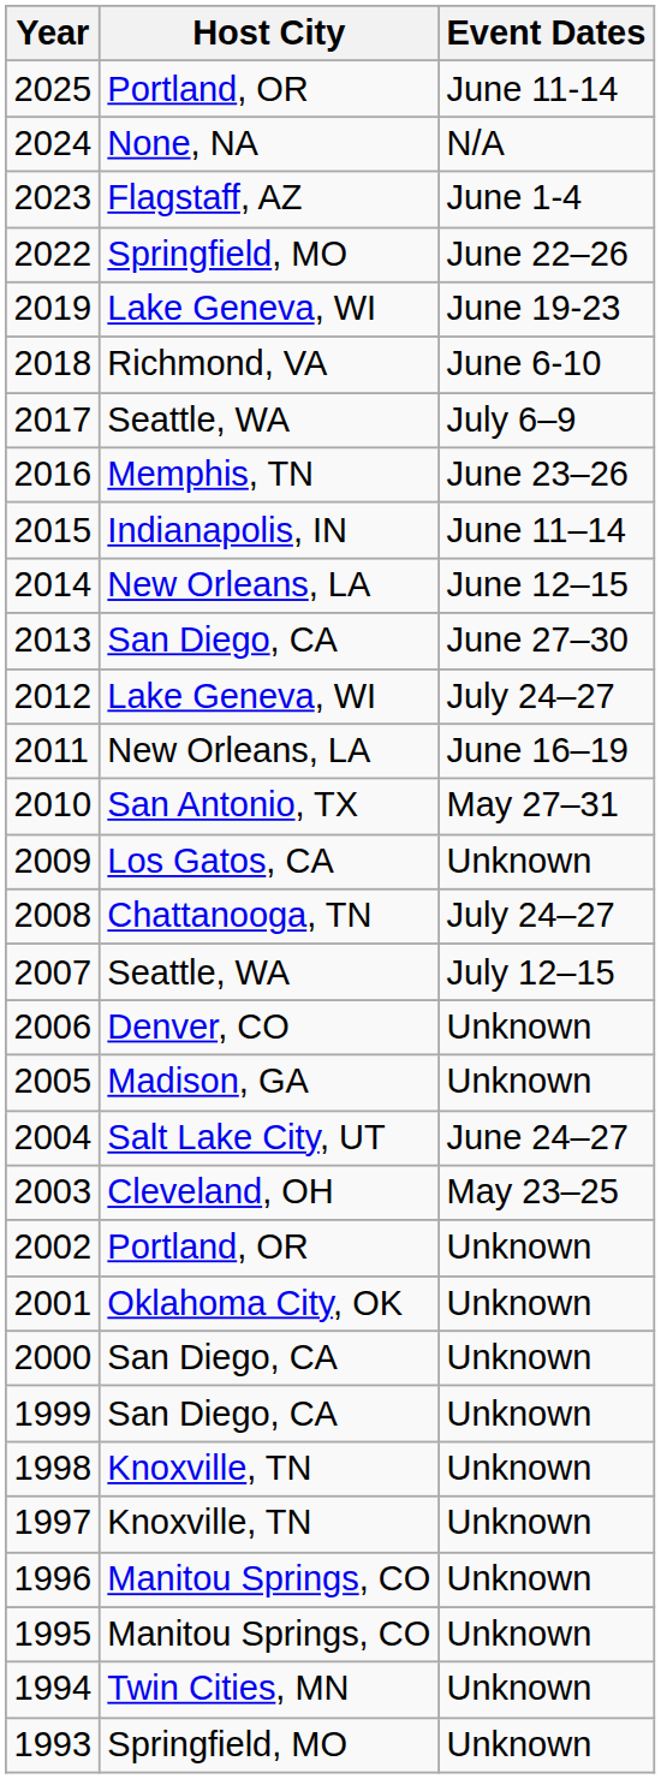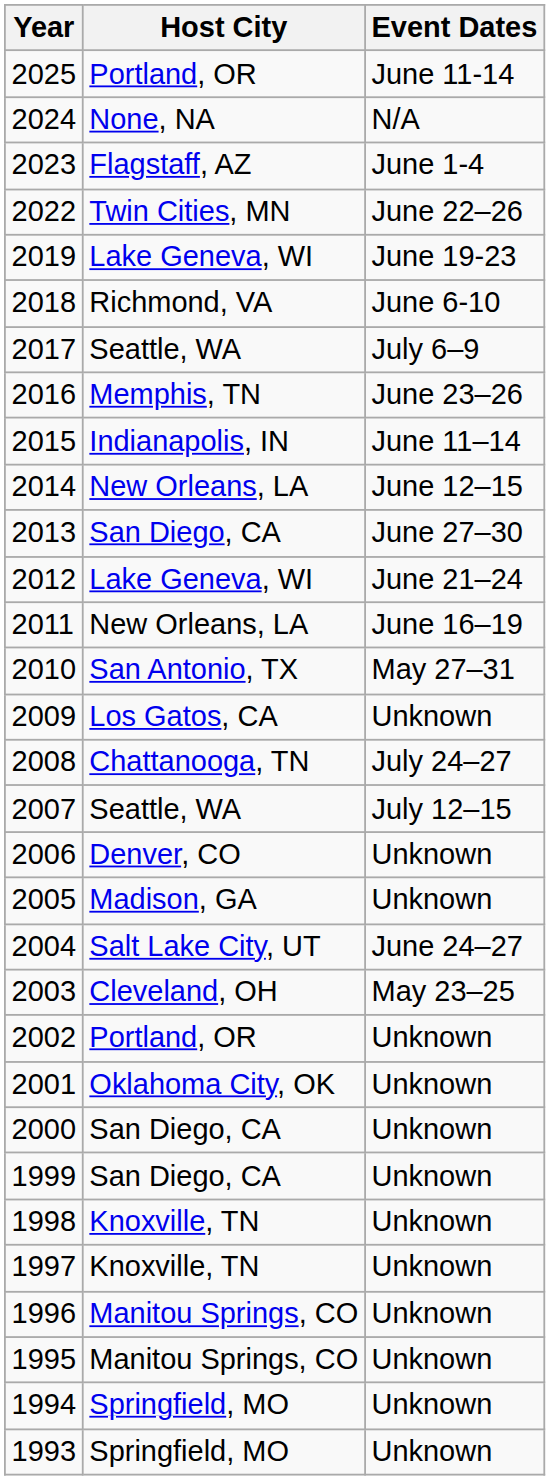 <table class="wikitable sortable">
 <tr>
 <th>Year</th>
 <th>Host City</th>
 <th>Event Dates</th>
 </tr>
 <tr>
 <td>2025</td>
 <td><a href='#'>Portland</a>, OR</td>
 <td>June 11-14</td>
 </tr>
 <tr>
 <td>2024</td>
 <td><a href='#'>None</a>, NA</td>
 <td>N/A</td>
 </tr>
 <tr>
 <td>2023</td>
 <td><a href='#'>Flagstaff</a>, AZ</td>
 <td>June 1-4</td>
 </tr>
 <tr>
 <td>2022</td>
-<td><a href='#'>Springfield</a>, MO</td>
+<td><a href='#'>Twin Cities</a>, MN</td>
 <td>June 22–26</td>
 </tr>
 <tr>
 <td>2019</td>
 <td><a href='#'>Lake Geneva</a>, WI</td>
 <td>June 19-23</td>
 </tr>
 <tr>
 <td>2018</td>
 <td>Richmond, VA</td>
 <td>June 6-10</td>
 </tr>
 <tr>
 <td>2017</td>
 <td>Seattle, WA</td>
 <td>July 6–9</td>
 </tr>
 <tr>
 <td>2016</td>
 <td><a href='#'>Memphis</a>, TN</td>
 <td>June 23–26</td>
 </tr>
 <tr>
 <td>2015</td>
 <td><a href='#'>Indianapolis</a>, IN</td>
 <td>June 11–14</td>
 </tr>
 <tr>
 <td>2014</td>
 <td><a href='#'>New Orleans</a>, LA</td>
 <td>June 12–15</td>
 </tr>
 <tr>
 <td>2013</td>
 <td><a href='#'>San Diego</a>, CA</td>
 <td>June 27–30</td>
 </tr>
 <tr>
 <td>2012</td>
 <td><a href='#'>Lake Geneva</a>, WI</td>
-<td>July 24–27</td>
+<td>June 21–24</td>
 </tr>
 <tr>
 <td>2011</td>
 <td>New Orleans, LA</td>
 <td>June 16–19</td>
 </tr>
 <tr>
 <td>2010</td>
 <td><a href='#'>San Antonio</a>, TX</td>
 <td>May 27–31</td>
 </tr>
 <tr>
 <td>2009</td>
 <td><a href='#'>Los Gatos</a>, CA</td>
 <td>Unknown</td>
 </tr>
 <tr>
 <td>2008</td>
 <td><a href='#'>Chattanooga</a>, TN</td>
 <td>July 24–27</td>
 </tr>
 <tr>
 <td>2007</td>
 <td>Seattle, WA</td>
 <td>July 12–15</td>
 </tr>
 <tr>
 <td>2006</td>
 <td><a href='#'>Denver</a>, CO</td>
 <td>Unknown</td>
 </tr>
 <tr>
 <td>2005</td>
 <td><a href='#'>Madison</a>, GA</td>
 <td>Unknown</td>
 </tr>
 <tr>
 <td>2004</td>
 <td><a href='#'>Salt Lake City</a>, UT</td>
 <td>June 24–27</td>
 </tr>
 <tr>
 <td>2003</td>
 <td><a href='#'>Cleveland</a>, OH</td>
 <td>May 23–25</td>
 </tr>
 <tr>
 <td>2002</td>
 <td><a href='#'>Portland</a>, OR</td>
 <td>Unknown</td>
 </tr>
 <tr>
 <td>2001</td>
 <td><a href='#'>Oklahoma City</a>, OK</td>
 <td>Unknown</td>
 </tr>
 <tr>
 <td>2000</td>
 <td>San Diego, CA</td>
 <td>Unknown</td>
 </tr>
 <tr>
 <td>1999</td>
 <td>San Diego, CA</td>
 <td>Unknown</td>
 </tr>
 <tr>
 <td>1998</td>
 <td><a href='#'>Knoxville</a>, TN</td>
 <td>Unknown</td>
 </tr>
 <tr>
 <td>1997</td>
 <td>Knoxville, TN</td>
 <td>Unknown</td>
 </tr>
 <tr>
 <td>1996</td>
 <td><a href='#'>Manitou Springs</a>, CO</td>
 <td>Unknown</td>
 </tr>
 <tr>
 <td>1995</td>
 <td>Manitou Springs, CO</td>
 <td>Unknown</td>
 </tr>
 <tr>
 <td>1994</td>
-<td><a href='#'>Twin Cities</a>, MN</td>
+<td><a href='#'>Springfield</a>, MO</td>
 <td>Unknown</td>
 </tr>
 <tr>
 <td>1993</td>
 <td>Springfield, MO</td>
 <td>Unknown</td>
 </tr>
 </table>
